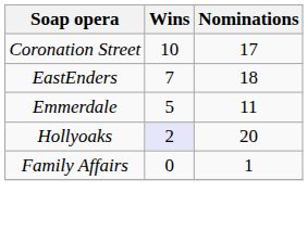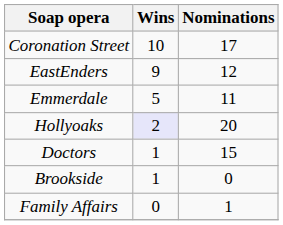 <table class="wikitable" style="text-align: center">
 <tr>
 <th scope="col">Soap opera</th>
 <th scope="col">Wins</th>
 <th scope="col">Nominations</th>
 </tr>
 <tr>
 <td><em>Coronation Street</em></td>
 <td>10</td>
 <td>17</td>
 </tr>
 <tr>
 <td><em>EastEnders</em></td>
-<td>7</td>
-<td>18</td>
+<td>9</td>
+<td>12</td>
 </tr>
 <tr>
 <td><em>Emmerdale</em></td>
 <td>5</td>
 <td>11</td>
 </tr>
 <tr>
 <td><em>Hollyoaks</em></td>
 <td style="background: lavender;">2</td>
 <td>20</td>
 </tr>
 <tr>
+<td><em>Doctors</em></td>
+<td>1</td>
+<td>15</td>
+</tr>
+<tr>
+<td><em>Brookside</em></td>
+<td>1</td>
+<td>0</td>
+</tr>
+<tr>
 <td><em>Family Affairs</em></td>
 <td>0</td>
 <td>1</td>
 </tr>
 <tr>
 </tr>
 </table>
